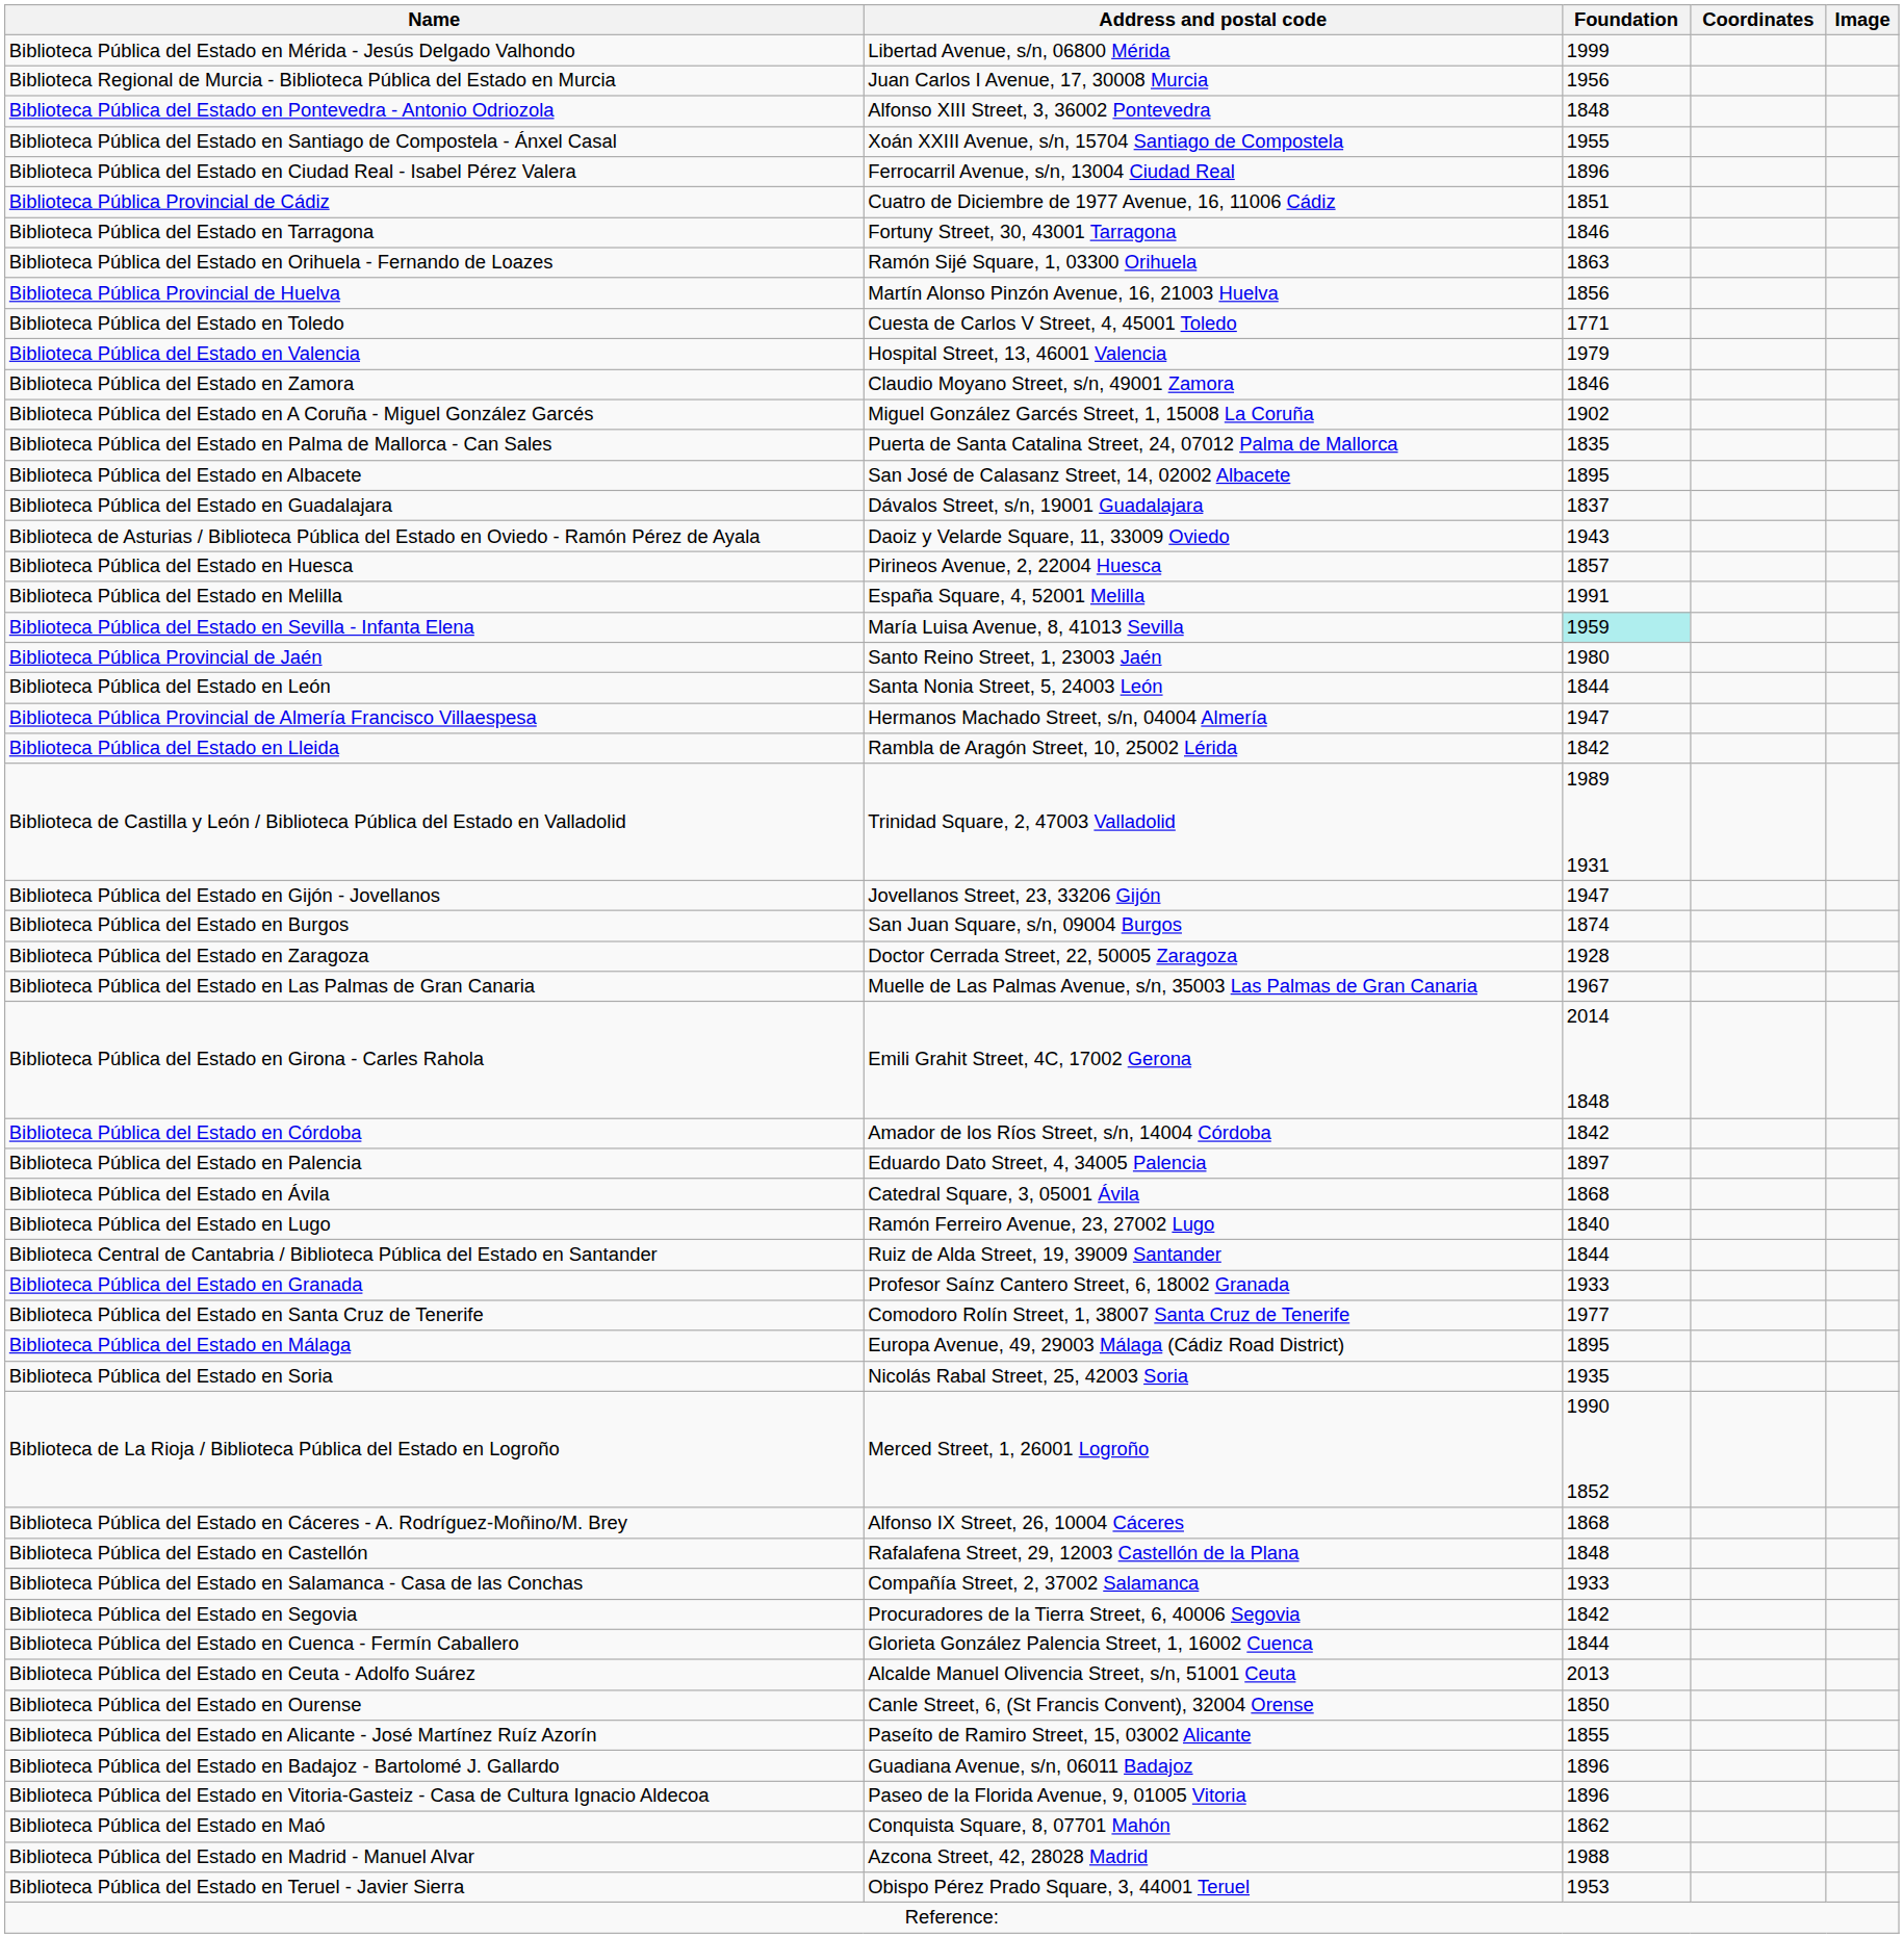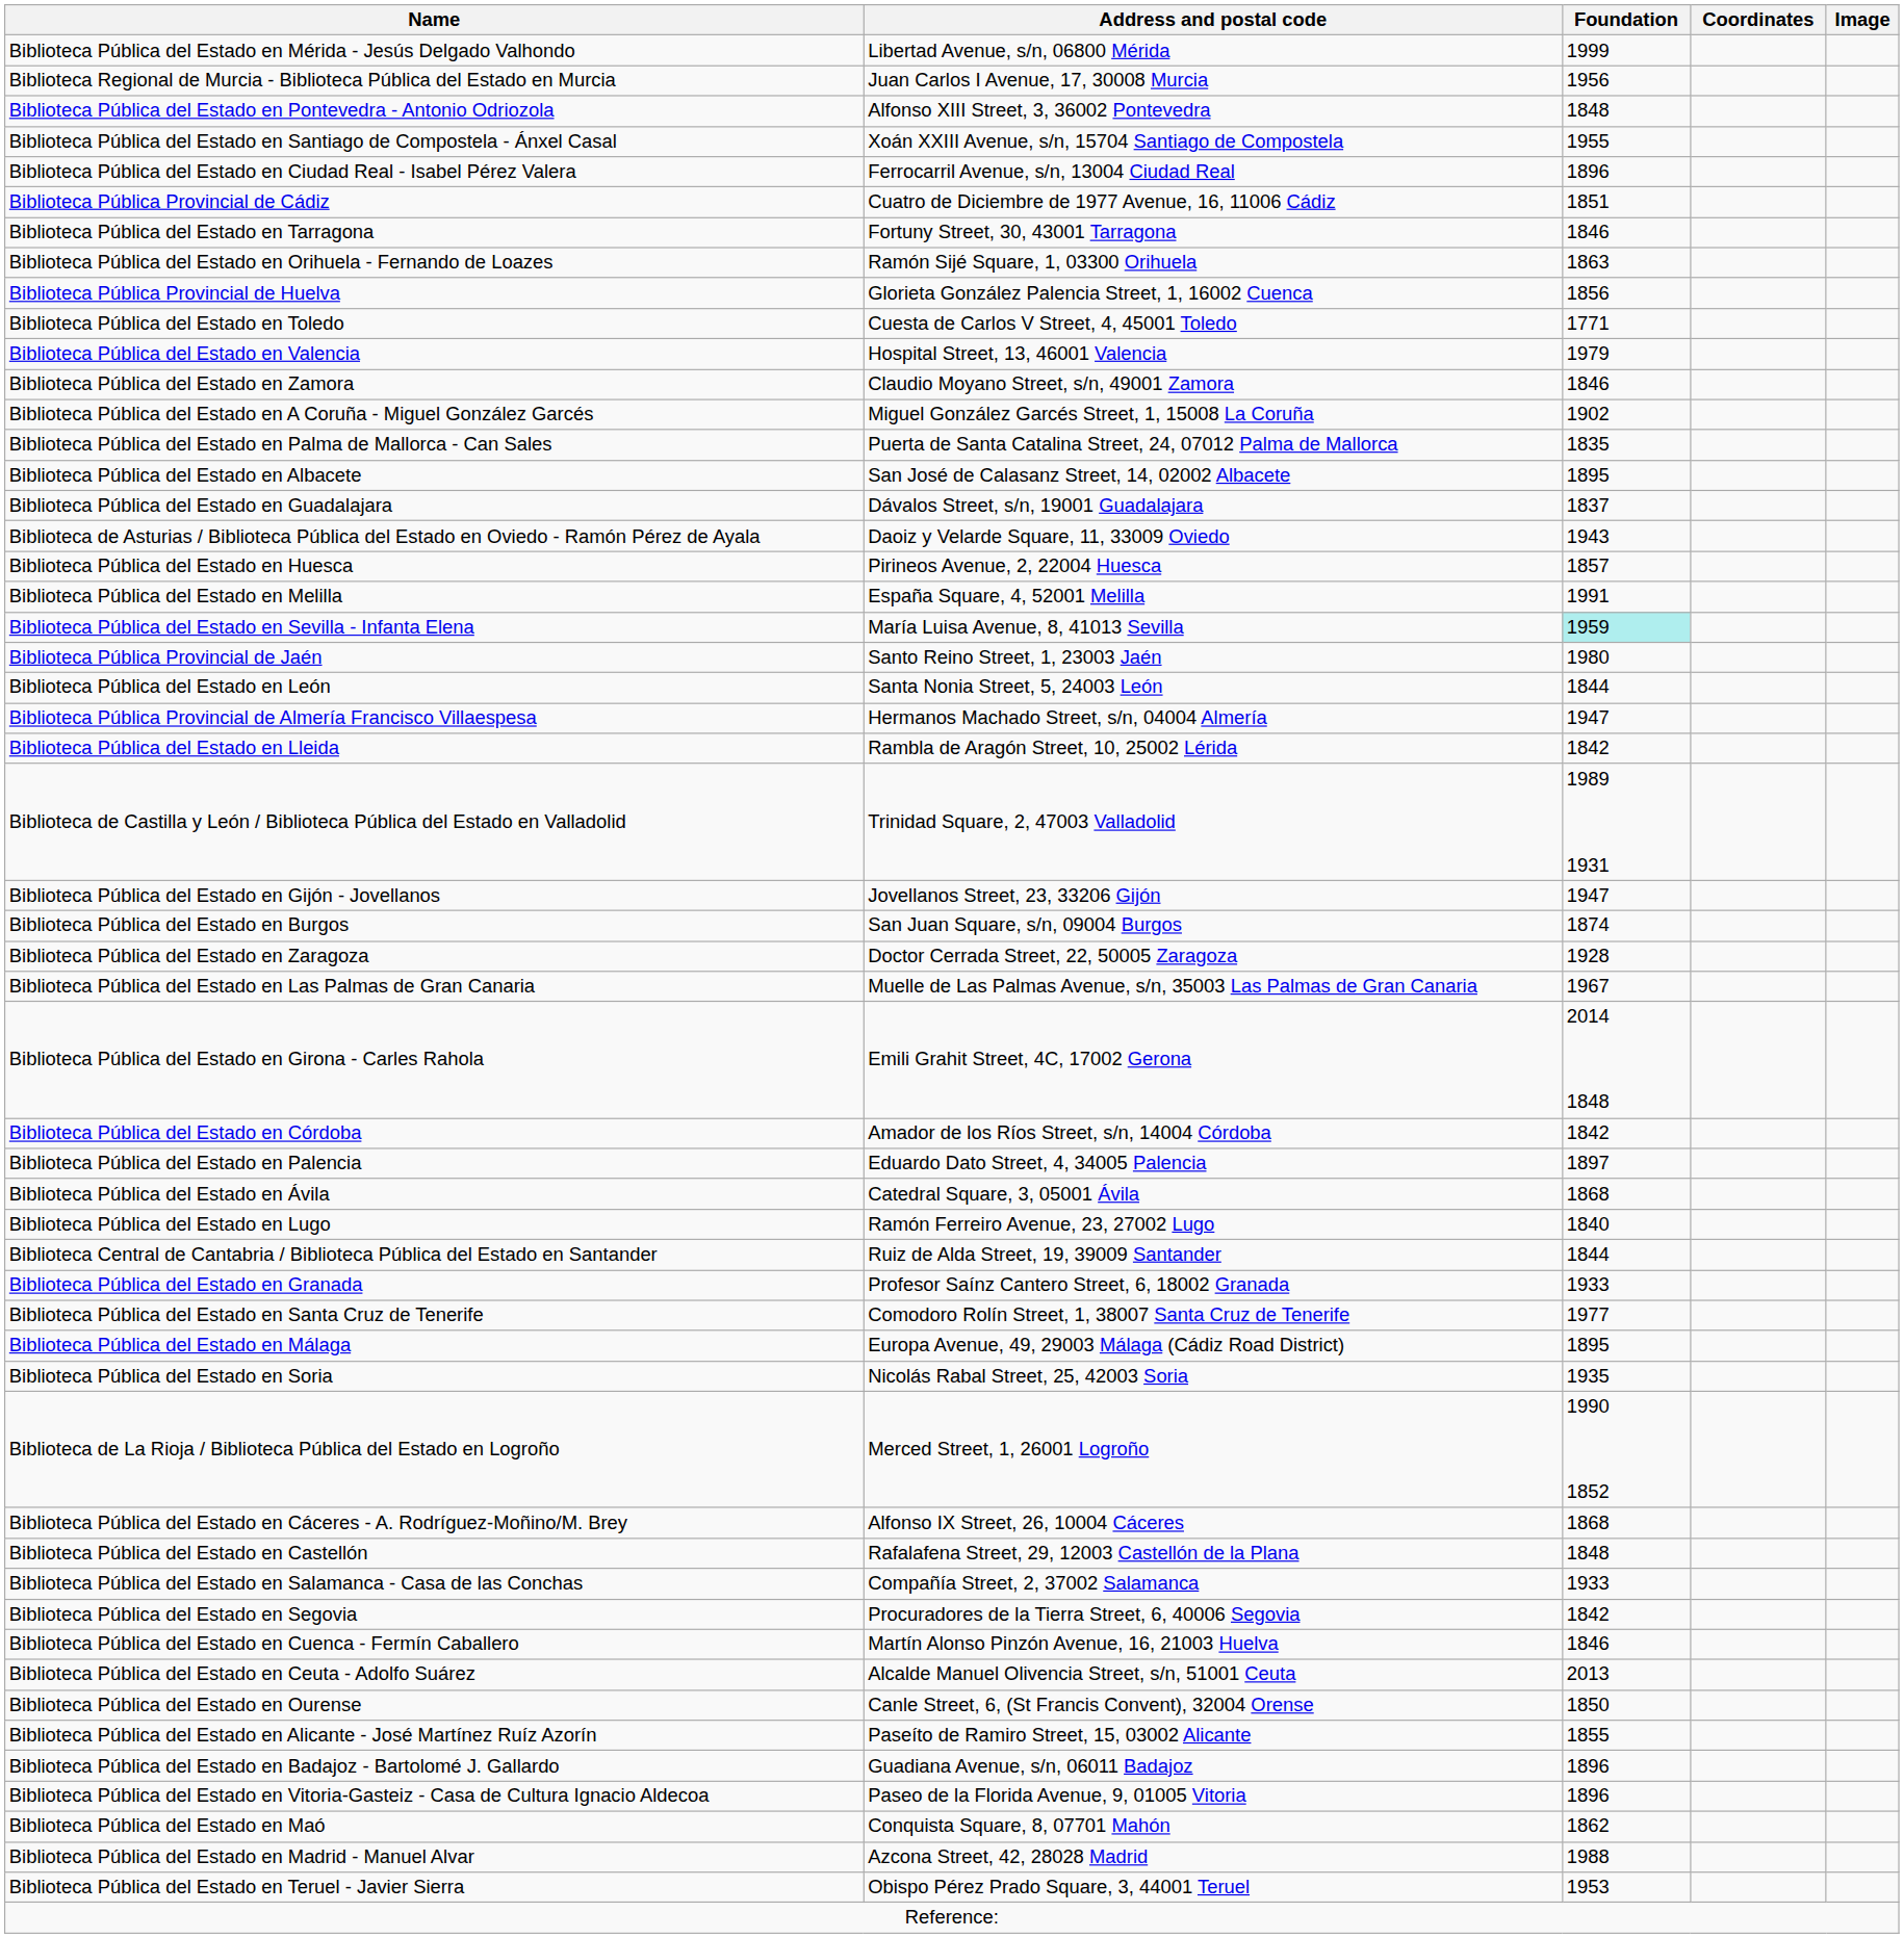 <table class="wikitable sortable" style="width:100%">
 <tr>
 <th>Name</th>
 <th>Address and postal code</th>
 <th>Foundation</th>
 <th>Coordinates</th>
 <th>Image</th>
 </tr>
 <tr>
 <td>Biblioteca Pública del Estado en Mérida - Jesús Delgado Valhondo</td>
 <td>Libertad Avenue, s/n, 06800 <a href='#'>Mérida</a></td>
 <td>1999</td>
 <td></td>
 <td></td>
 </tr>
 <tr>
 <td>Biblioteca Regional de Murcia - Biblioteca Pública del Estado en Murcia</td>
 <td>Juan Carlos I Avenue, 17, 30008 <a href='#'>Murcia</a></td>
 <td>1956</td>
 <td></td>
 <td></td>
 </tr>
 <tr>
 <td><a href='#'>Biblioteca Pública del Estado en Pontevedra - Antonio Odriozola</a></td>
 <td>Alfonso XIII Street, 3, 36002 <a href='#'>Pontevedra</a></td>
 <td>1848</td>
 <td></td>
 <td></td>
 </tr>
 <tr>
 <td>Biblioteca Pública del Estado en Santiago de Compostela - Ánxel Casal</td>
 <td>Xoán XXIII Avenue, s/n, 15704 <a href='#'>Santiago de Compostela</a></td>
 <td>1955</td>
 <td></td>
 <td></td>
 </tr>
 <tr>
 <td>Biblioteca Pública del Estado en Ciudad Real - Isabel Pérez Valera</td>
 <td>Ferrocarril Avenue, s/n, 13004 <a href='#'>Ciudad Real</a></td>
 <td>1896</td>
 <td></td>
 <td></td>
 </tr>
 <tr>
 <td><a href='#'>Biblioteca Pública Provincial de Cádiz</a></td>
 <td>Cuatro de Diciembre de 1977 Avenue, 16, 11006 <a href='#'>Cádiz</a></td>
 <td>1851</td>
 <td></td>
 <td></td>
 </tr>
 <tr>
 <td>Biblioteca Pública del Estado en Tarragona</td>
 <td>Fortuny Street, 30, 43001 <a href='#'>Tarragona</a></td>
 <td>1846</td>
 <td></td>
 <td></td>
 </tr>
 <tr>
 <td>Biblioteca Pública del Estado en Orihuela - Fernando de Loazes</td>
 <td>Ramón Sijé Square, 1, 03300 <a href='#'>Orihuela</a></td>
 <td>1863</td>
 <td></td>
 <td></td>
 </tr>
 <tr>
 <td><a href='#'>Biblioteca Pública Provincial de Huelva</a></td>
-<td>Martín Alonso Pinzón Avenue, 16, 21003 <a href='#'>Huelva</a></td>
+<td>Glorieta González Palencia Street, 1, 16002 <a href='#'>Cuenca</a></td>
 <td>1856</td>
 <td></td>
 <td></td>
 </tr>
 <tr>
 <td>Biblioteca Pública del Estado en Toledo</td>
 <td>Cuesta de Carlos V Street, 4, 45001 <a href='#'>Toledo</a></td>
 <td>1771</td>
 <td></td>
 <td></td>
 </tr>
 <tr>
 <td><a href='#'>Biblioteca Pública del Estado en Valencia</a></td>
 <td>Hospital Street, 13, 46001 <a href='#'>Valencia</a></td>
 <td>1979</td>
 <td></td>
 <td></td>
 </tr>
 <tr>
 <td>Biblioteca Pública del Estado en Zamora</td>
 <td>Claudio Moyano Street, s/n, 49001 <a href='#'>Zamora</a></td>
 <td>1846</td>
 <td></td>
 <td></td>
 </tr>
 <tr>
 <td>Biblioteca Pública del Estado en A Coruña - Miguel González Garcés</td>
 <td>Miguel González Garcés Street, 1, 15008 <a href='#'>La Coruña</a></td>
 <td>1902</td>
 <td></td>
 <td></td>
 </tr>
 <tr>
 <td>Biblioteca Pública del Estado en Palma de Mallorca - Can Sales</td>
 <td>Puerta de Santa Catalina Street, 24, 07012 <a href='#'>Palma de Mallorca</a></td>
 <td>1835</td>
 <td></td>
 <td></td>
 </tr>
 <tr>
 <td>Biblioteca Pública del Estado en Albacete</td>
 <td>San José de Calasanz Street, 14, 02002 <a href='#'>Albacete</a></td>
 <td>1895</td>
 <td></td>
 <td></td>
 </tr>
 <tr>
 <td>Biblioteca Pública del Estado en Guadalajara</td>
 <td>Dávalos Street, s/n, 19001 <a href='#'>Guadalajara</a></td>
 <td>1837</td>
 <td></td>
 <td></td>
 </tr>
 <tr>
 <td>Biblioteca de Asturias / Biblioteca Pública del Estado en Oviedo - Ramón Pérez de Ayala</td>
 <td>Daoiz y Velarde Square, 11, 33009 <a href='#'>Oviedo</a></td>
 <td>1943</td>
 <td></td>
 <td></td>
 </tr>
 <tr>
 <td>Biblioteca Pública del Estado en Huesca</td>
 <td>Pirineos Avenue, 2, 22004 <a href='#'>Huesca</a></td>
 <td>1857</td>
 <td></td>
 <td></td>
 </tr>
 <tr>
 <td>Biblioteca Pública del Estado en Melilla</td>
 <td>España Square, 4, 52001 <a href='#'>Melilla</a></td>
 <td>1991</td>
 <td></td>
 <td></td>
 </tr>
 <tr>
 <td><a href='#'>Biblioteca Pública del Estado en Sevilla - Infanta Elena</a></td>
 <td>María Luisa Avenue, 8, 41013 <a href='#'>Sevilla</a></td>
 <td style="background: paleturquoise;">1959</td>
 <td></td>
 <td></td>
 </tr>
 <tr>
 <td><a href='#'>Biblioteca Pública Provincial de Jaén</a></td>
 <td>Santo Reino Street, 1, 23003 <a href='#'>Jaén</a></td>
 <td>1980</td>
 <td><br></td>
 <td></td>
 </tr>
 <tr>
 <td>Biblioteca Pública del Estado en León</td>
 <td>Santa Nonia Street, 5, 24003 <a href='#'>León</a></td>
 <td>1844</td>
 <td></td>
 <td></td>
 </tr>
 <tr>
 <td><a href='#'>Biblioteca Pública Provincial de Almería Francisco Villaespesa</a></td>
 <td>Hermanos Machado Street, s/n, 04004 <a href='#'>Almería</a></td>
 <td>1947</td>
 <td></td>
 <td></td>
 </tr>
 <tr>
 <td><a href='#'>Biblioteca Pública del Estado en Lleida</a></td>
 <td>Rambla de Aragón Street, 10, 25002 <a href='#'>Lérida</a></td>
 <td>1842</td>
 <td></td>
 <td></td>
 </tr>
 <tr>
 <td>Biblioteca de Castilla y León / Biblioteca Pública del Estado en Valladolid</td>
 <td>Trinidad Square, 2, 47003 <a href='#'>Valladolid</a></td>
 <td>1989<br><br><br><br>1931</td>
 <td></td>
 <td></td>
 </tr>
 <tr>
 <td>Biblioteca Pública del Estado en Gijón - Jovellanos</td>
 <td>Jovellanos Street, 23, 33206 <a href='#'>Gijón</a></td>
 <td>1947</td>
 <td></td>
 <td></td>
 </tr>
 <tr>
 <td>Biblioteca Pública del Estado en Burgos</td>
 <td>San Juan Square, s/n, 09004 <a href='#'>Burgos</a></td>
 <td>1874</td>
 <td></td>
 <td></td>
 </tr>
 <tr>
 <td>Biblioteca Pública del Estado en Zaragoza</td>
 <td>Doctor Cerrada Street, 22, 50005 <a href='#'>Zaragoza</a></td>
 <td>1928</td>
 <td></td>
 <td></td>
 </tr>
 <tr>
 <td>Biblioteca Pública del Estado en Las Palmas de Gran Canaria</td>
 <td>Muelle de Las Palmas Avenue, s/n, 35003 <a href='#'>Las Palmas de Gran Canaria</a></td>
 <td>1967</td>
 <td></td>
 <td></td>
 </tr>
 <tr>
 <td>Biblioteca Pública del Estado en Girona - Carles Rahola</td>
 <td>Emili Grahit Street, 4C, 17002 <a href='#'>Gerona</a></td>
 <td>2014<br><br><br><br>1848</td>
 <td></td>
 <td></td>
 </tr>
 <tr>
 <td><a href='#'>Biblioteca Pública del Estado en Córdoba</a></td>
 <td>Amador de los Ríos Street, s/n, 14004 <a href='#'>Córdoba</a></td>
 <td>1842</td>
 <td></td>
 <td></td>
 </tr>
 <tr>
 <td>Biblioteca Pública del Estado en Palencia</td>
 <td>Eduardo Dato Street, 4, 34005 <a href='#'>Palencia</a></td>
 <td>1897</td>
 <td></td>
 <td></td>
 </tr>
 <tr>
 <td>Biblioteca Pública del Estado en Ávila</td>
 <td>Catedral Square, 3, 05001 <a href='#'>Ávila</a></td>
 <td>1868</td>
 <td></td>
 <td></td>
 </tr>
 <tr>
 <td>Biblioteca Pública del Estado en Lugo</td>
 <td>Ramón Ferreiro Avenue, 23, 27002 <a href='#'>Lugo</a></td>
 <td>1840</td>
 <td></td>
 <td></td>
 </tr>
 <tr>
 <td>Biblioteca Central de Cantabria / Biblioteca Pública del Estado en Santander</td>
 <td>Ruiz de Alda Street, 19, 39009 <a href='#'>Santander</a></td>
 <td>1844</td>
 <td></td>
 <td></td>
 </tr>
 <tr>
 <td><a href='#'>Biblioteca Pública del Estado en Granada</a></td>
 <td>Profesor Saínz Cantero Street, 6, 18002 <a href='#'>Granada</a></td>
 <td>1933</td>
 <td></td>
 <td></td>
 </tr>
 <tr>
 <td>Biblioteca Pública del Estado en Santa Cruz de Tenerife</td>
 <td>Comodoro Rolín Street, 1, 38007 <a href='#'>Santa Cruz de Tenerife</a></td>
 <td>1977</td>
 <td></td>
 <td></td>
 </tr>
 <tr>
 <td><a href='#'>Biblioteca Pública del Estado en Málaga</a></td>
 <td>Europa Avenue, 49, 29003 <a href='#'>Málaga</a> (Cádiz Road District)</td>
 <td>1895</td>
 <td></td>
 <td></td>
 </tr>
 <tr>
 <td>Biblioteca Pública del Estado en Soria</td>
 <td>Nicolás Rabal Street, 25, 42003 <a href='#'>Soria</a></td>
 <td>1935</td>
 <td></td>
 <td></td>
 </tr>
 <tr>
 <td>Biblioteca de La Rioja / Biblioteca Pública del Estado en Logroño</td>
 <td>Merced Street, 1, 26001 <a href='#'>Logroño</a></td>
 <td>1990<br><br><br><br>1852</td>
 <td></td>
 <td></td>
 </tr>
 <tr>
 <td>Biblioteca Pública del Estado en Cáceres - A. Rodríguez-Moñino/M. Brey</td>
 <td>Alfonso IX Street, 26, 10004 <a href='#'>Cáceres</a></td>
 <td>1868</td>
 <td></td>
 <td></td>
 </tr>
 <tr>
 <td>Biblioteca Pública del Estado en Castellón</td>
 <td>Rafalafena Street, 29, 12003 <a href='#'>Castellón de la Plana</a></td>
 <td>1848</td>
 <td></td>
 <td></td>
 </tr>
 <tr>
 <td>Biblioteca Pública del Estado en Salamanca - Casa de las Conchas</td>
 <td>Compañía Street, 2, 37002 <a href='#'>Salamanca</a></td>
 <td>1933</td>
 <td></td>
 <td></td>
 </tr>
 <tr>
 <td>Biblioteca Pública del Estado en Segovia</td>
 <td>Procuradores de la Tierra Street, 6, 40006 <a href='#'>Segovia</a></td>
 <td>1842</td>
 <td></td>
 <td></td>
 </tr>
 <tr>
 <td>Biblioteca Pública del Estado en Cuenca - Fermín Caballero</td>
-<td>Glorieta González Palencia Street, 1, 16002 <a href='#'>Cuenca</a></td>
-<td>1844</td>
+<td>Martín Alonso Pinzón Avenue, 16, 21003 <a href='#'>Huelva</a></td>
+<td>1846</td>
 <td></td>
 <td></td>
 </tr>
 <tr>
 <td>Biblioteca Pública del Estado en Ceuta - Adolfo Suárez</td>
 <td>Alcalde Manuel Olivencia Street, s/n, 51001 <a href='#'>Ceuta</a></td>
 <td>2013</td>
 <td></td>
 <td></td>
 </tr>
 <tr>
 <td>Biblioteca Pública del Estado en Ourense</td>
 <td>Canle Street, 6, (St Francis Convent), 32004 <a href='#'>Orense</a></td>
 <td>1850</td>
 <td></td>
 <td></td>
 </tr>
 <tr>
 <td>Biblioteca Pública del Estado en Alicante - José Martínez Ruíz Azorín</td>
 <td>Paseíto de Ramiro Street, 15, 03002 <a href='#'>Alicante</a></td>
 <td>1855</td>
 <td></td>
 <td></td>
 </tr>
 <tr>
 <td>Biblioteca Pública del Estado en Badajoz - Bartolomé J. Gallardo</td>
 <td>Guadiana Avenue, s/n, 06011 <a href='#'>Badajoz</a></td>
 <td>1896</td>
 <td></td>
 <td></td>
 </tr>
 <tr>
 <td>Biblioteca Pública del Estado en Vitoria-Gasteiz - Casa de Cultura Ignacio Aldecoa</td>
 <td>Paseo de la Florida Avenue, 9, 01005 <a href='#'>Vitoria</a></td>
 <td>1896</td>
 <td></td>
 <td></td>
 </tr>
 <tr>
 <td>Biblioteca Pública del Estado en Maó</td>
 <td>Conquista Square, 8, 07701 <a href='#'>Mahón</a></td>
 <td>1862</td>
 <td></td>
 <td></td>
 </tr>
 <tr>
 <td>Biblioteca Pública del Estado en Madrid - Manuel Alvar</td>
 <td>Azcona Street, 42, 28028 <a href='#'>Madrid</a></td>
 <td>1988</td>
 <td></td>
 <td></td>
 </tr>
 <tr>
 <td>Biblioteca Pública del Estado en Teruel - Javier Sierra</td>
 <td>Obispo Pérez Prado Square, 3, 44001 <a href='#'>Teruel</a></td>
 <td>1953</td>
 <td></td>
 <td></td>
 </tr>
 <tr class="sortbottom">
 <td colspan="8" style="text-align:center;">Reference:</td>
 </tr>
 </table>
